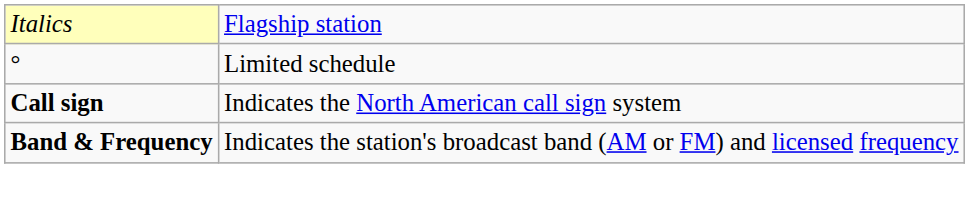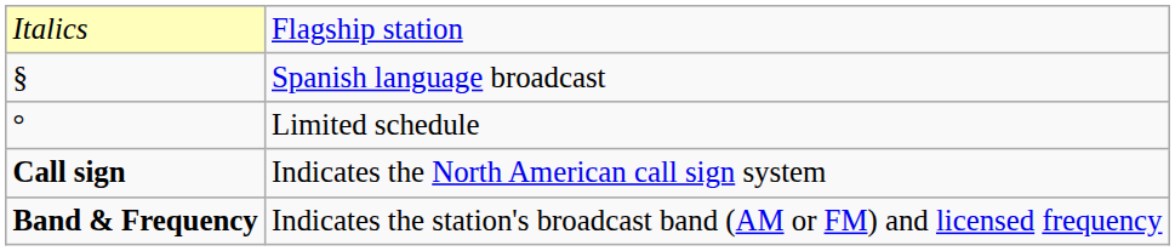 <table class="wikitable">
 <tr>
 <td style="background:#ffb;"><em>Italics</em></td>
 <td><a href='#'>Flagship station</a></td>
+</tr>
+<tr>
+<td>§</td>
+<td><a href='#'>Spanish language</a> broadcast</td>
 </tr>
 <tr>
 <td>°</td>
 <td>Limited schedule</td>
 </tr>
 <tr>
 <td><strong>Call sign</strong></td>
 <td>Indicates the <a href='#'>North American call sign</a> system</td>
 </tr>
 <tr>
 <td><strong>Band & Frequency</strong></td>
 <td>Indicates the station's broadcast band (<a href='#'>AM</a> or <a href='#'>FM</a>) and <a href='#'>licensed</a> <a href='#'>frequency</a></td>
 </tr>
 </table>
